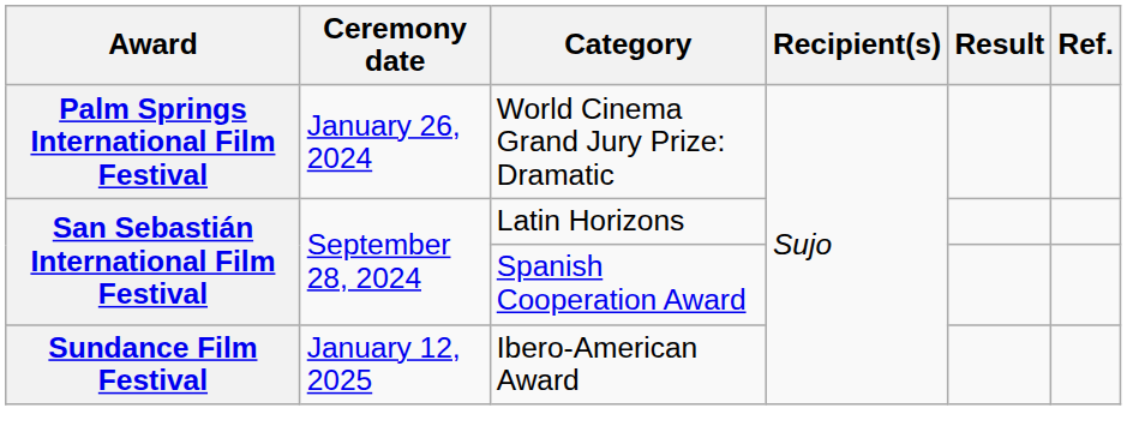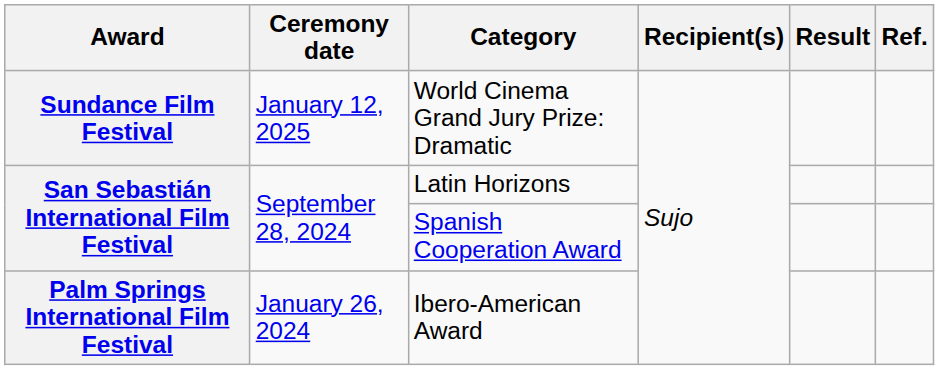 <table class="wikitable sortable plainrowheaders">
 <tr>
 <th scope="col">Award</th>
 <th scope="col">Ceremony date</th>
 <th scope="col">Category</th>
 <th scope="col">Recipient(s)</th>
 <th scope="col">Result</th>
 <th scope="col" class="unsortable">Ref.</th>
 </tr>
 <tr>
-<th scope="row"><a href='#'>Palm Springs International Film Festival</a></th>
-<td><a href='#'>January 26, 2024</a></td>
+<th scope="row"><a href='#'>Sundance Film Festival</a></th>
+<td><a href='#'>January 12, 2025</a></td>
 <td>World Cinema Grand Jury Prize: Dramatic</td>
 <td rowspan="4"><em>Sujo</em></td>
 <td></td>
 <td align="center"></td>
 </tr>
 <tr>
 <th scope="row" rowspan="2"><a href='#'>San Sebastián International Film Festival</a></th>
 <td rowspan="2"><a href='#'>September 28, 2024</a></td>
 <td>Latin Horizons</td>
 <td></td>
 <td align="center"></td>
 </tr>
 <tr>
 <td><a href='#'>Spanish Cooperation Award</a></td>
 <td></td>
 <td align="center"></td>
 </tr>
 <tr>
-<th scope="row"><a href='#'>Sundance Film Festival</a></th>
-<td><a href='#'>January 12, 2025</a></td>
+<th scope="row"><a href='#'>Palm Springs International Film Festival</a></th>
+<td><a href='#'>January 26, 2024</a></td>
 <td>Ibero-American Award</td>
 <td></td>
 <td align="center"></td>
 </tr>
 </table>
